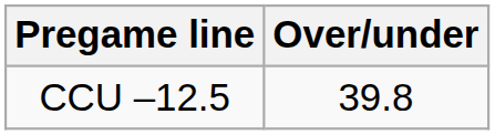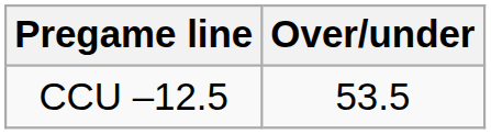 <table class="wikitable">
 <tr align="center">
 <th style=>Pregame line</th>
 <th style=>Over/under</th>
 </tr>
 <tr align="center">
 <td>CCU –12.5</td>
-<td>39.8</td>
+<td>53.5</td>
 </tr>
 </table>
